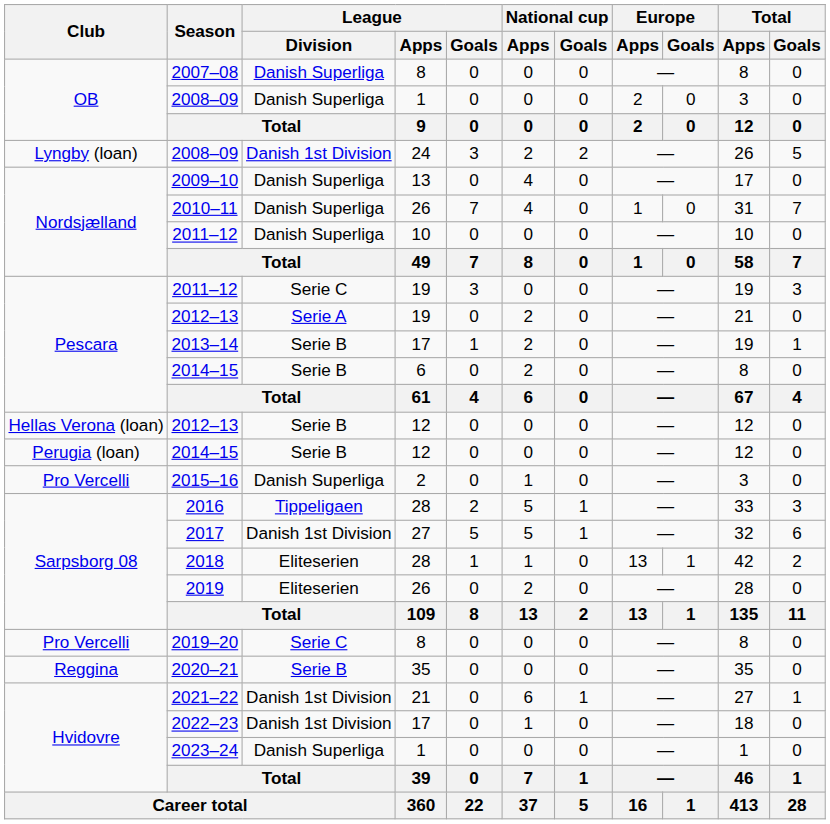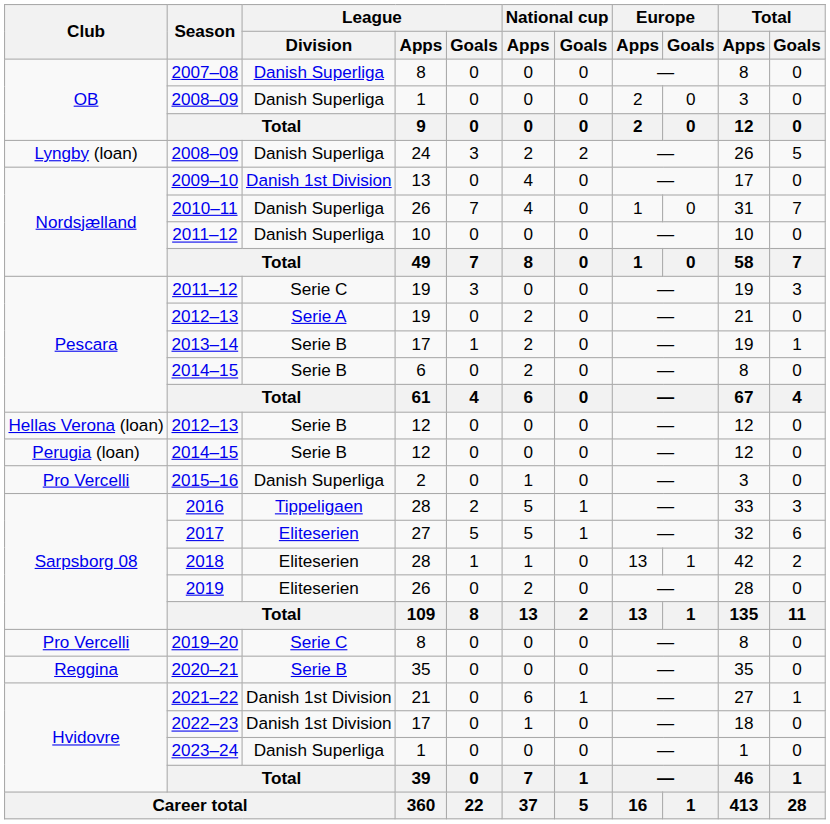 <table class="wikitable" style="text-align: center;">
 <tr>
 <th rowspan="2">Club</th>
 <th rowspan="2">Season</th>
 <th colspan="3">League</th>
 <th colspan="2">National cup</th>
 <th colspan="2">Europe</th>
 <th colspan="2">Total</th>
 </tr>
 <tr>
 <th>Division</th>
 <th>Apps</th>
 <th>Goals</th>
 <th>Apps</th>
 <th>Goals</th>
 <th>Apps</th>
 <th>Goals</th>
 <th>Apps</th>
 <th>Goals</th>
 </tr>
 <tr>
 <td rowspan="3"><a href='#'>OB</a></td>
 <td><a href='#'>2007–08</a></td>
 <td><a href='#'>Danish Superliga</a></td>
 <td>8</td>
 <td>0</td>
 <td>0</td>
 <td>0</td>
 <td colspan="2">—</td>
 <td>8</td>
 <td>0</td>
 </tr>
 <tr>
 <td><a href='#'>2008–09</a></td>
 <td>Danish Superliga</td>
 <td>1</td>
 <td>0</td>
 <td>0</td>
 <td>0</td>
 <td>2</td>
 <td>0</td>
 <td>3</td>
 <td>0</td>
 </tr>
 <tr>
 <th colspan="2">Total</th>
 <th>9</th>
 <th>0</th>
 <th>0</th>
 <th>0</th>
 <th>2</th>
 <th>0</th>
 <th>12</th>
 <th>0</th>
 </tr>
 <tr>
 <td><a href='#'>Lyngby</a> (loan)</td>
 <td><a href='#'>2008–09</a></td>
-<td><a href='#'>Danish 1st Division</a></td>
+<td>Danish Superliga</td>
 <td>24</td>
 <td>3</td>
 <td>2</td>
 <td>2</td>
 <td colspan="2">—</td>
 <td>26</td>
 <td>5</td>
 </tr>
 <tr>
 <td rowspan="4"><a href='#'>Nordsjælland</a></td>
 <td><a href='#'>2009–10</a></td>
-<td>Danish Superliga</td>
+<td><a href='#'>Danish 1st Division</a></td>
 <td>13</td>
 <td>0</td>
 <td>4</td>
 <td>0</td>
 <td colspan="2">—</td>
 <td>17</td>
 <td>0</td>
 </tr>
 <tr>
 <td><a href='#'>2010–11</a></td>
 <td>Danish Superliga</td>
 <td>26</td>
 <td>7</td>
 <td>4</td>
 <td>0</td>
 <td>1</td>
 <td>0</td>
 <td>31</td>
 <td>7</td>
 </tr>
 <tr>
 <td><a href='#'>2011–12</a></td>
 <td>Danish Superliga</td>
 <td>10</td>
 <td>0</td>
 <td>0</td>
 <td>0</td>
 <td colspan="2">—</td>
 <td>10</td>
 <td>0</td>
 </tr>
 <tr>
 <th colspan="2">Total</th>
 <th>49</th>
 <th>7</th>
 <th>8</th>
 <th>0</th>
 <th>1</th>
 <th>0</th>
 <th>58</th>
 <th>7</th>
 </tr>
 <tr>
 <td rowspan="5"><a href='#'>Pescara</a></td>
 <td><a href='#'>2011–12</a></td>
 <td>Serie C</td>
 <td>19</td>
 <td>3</td>
 <td>0</td>
 <td>0</td>
 <td colspan="2">—</td>
 <td>19</td>
 <td>3</td>
 </tr>
 <tr>
 <td><a href='#'>2012–13</a></td>
 <td><a href='#'>Serie A</a></td>
 <td>19</td>
 <td>0</td>
 <td>2</td>
 <td>0</td>
 <td colspan="2">—</td>
 <td>21</td>
 <td>0</td>
 </tr>
 <tr>
 <td><a href='#'>2013–14</a></td>
 <td>Serie B</td>
 <td>17</td>
 <td>1</td>
 <td>2</td>
 <td>0</td>
 <td colspan="2">—</td>
 <td>19</td>
 <td>1</td>
 </tr>
 <tr>
 <td><a href='#'>2014–15</a></td>
 <td>Serie B</td>
 <td>6</td>
 <td>0</td>
 <td>2</td>
 <td>0</td>
 <td colspan="2">—</td>
 <td>8</td>
 <td>0</td>
 </tr>
 <tr>
 <th colspan="2">Total</th>
 <th>61</th>
 <th>4</th>
 <th>6</th>
 <th>0</th>
 <th colspan="2">—</th>
 <th>67</th>
 <th>4</th>
 </tr>
 <tr>
 <td><a href='#'>Hellas Verona</a> (loan)</td>
 <td><a href='#'>2012–13</a></td>
 <td>Serie B</td>
 <td>12</td>
 <td>0</td>
 <td>0</td>
 <td>0</td>
 <td colspan="2">—</td>
 <td>12</td>
 <td>0</td>
 </tr>
 <tr>
 <td><a href='#'>Perugia</a> (loan)</td>
 <td><a href='#'>2014–15</a></td>
 <td>Serie B</td>
 <td>12</td>
 <td>0</td>
 <td>0</td>
 <td>0</td>
 <td colspan="2">—</td>
 <td>12</td>
 <td>0</td>
 </tr>
 <tr>
 <td><a href='#'>Pro Vercelli</a></td>
 <td><a href='#'>2015–16</a></td>
 <td>Danish Superliga</td>
 <td>2</td>
 <td>0</td>
 <td>1</td>
 <td>0</td>
 <td colspan="2">—</td>
 <td>3</td>
 <td>0</td>
 </tr>
 <tr>
 <td rowspan="5"><a href='#'>Sarpsborg 08</a></td>
 <td><a href='#'>2016</a></td>
 <td><a href='#'>Tippeligaen</a></td>
 <td>28</td>
 <td>2</td>
 <td>5</td>
 <td>1</td>
 <td colspan="2">—</td>
 <td>33</td>
 <td>3</td>
 </tr>
 <tr>
 <td><a href='#'>2017</a></td>
-<td>Danish 1st Division</td>
+<td><a href='#'>Eliteserien</a></td>
 <td>27</td>
 <td>5</td>
 <td>5</td>
 <td>1</td>
 <td colspan="2">—</td>
 <td>32</td>
 <td>6</td>
 </tr>
 <tr>
 <td><a href='#'>2018</a></td>
 <td>Eliteserien</td>
 <td>28</td>
 <td>1</td>
 <td>1</td>
 <td>0</td>
 <td>13</td>
 <td>1</td>
 <td>42</td>
 <td>2</td>
 </tr>
 <tr>
 <td><a href='#'>2019</a></td>
 <td>Eliteserien</td>
 <td>26</td>
 <td>0</td>
 <td>2</td>
 <td>0</td>
 <td colspan="2">—</td>
 <td>28</td>
 <td>0</td>
 </tr>
 <tr>
 <th colspan="2">Total</th>
 <th>109</th>
 <th>8</th>
 <th>13</th>
 <th>2</th>
 <th>13</th>
 <th>1</th>
 <th>135</th>
 <th>11</th>
 </tr>
 <tr>
 <td><a href='#'>Pro Vercelli</a></td>
 <td><a href='#'>2019–20</a></td>
 <td><a href='#'>Serie C</a></td>
 <td>8</td>
 <td>0</td>
 <td>0</td>
 <td>0</td>
 <td colspan="2">—</td>
 <td>8</td>
 <td>0</td>
 </tr>
 <tr>
 <td><a href='#'>Reggina</a></td>
 <td><a href='#'>2020–21</a></td>
 <td><a href='#'>Serie B</a></td>
 <td>35</td>
 <td>0</td>
 <td>0</td>
 <td>0</td>
 <td colspan="2">—</td>
 <td>35</td>
 <td>0</td>
 </tr>
 <tr>
 <td rowspan="4"><a href='#'>Hvidovre</a></td>
 <td><a href='#'>2021–22</a></td>
 <td>Danish 1st Division</td>
 <td>21</td>
 <td>0</td>
 <td>6</td>
 <td>1</td>
 <td colspan="2">—</td>
 <td>27</td>
 <td>1</td>
 </tr>
 <tr>
 <td><a href='#'>2022–23</a></td>
 <td>Danish 1st Division</td>
 <td>17</td>
 <td>0</td>
 <td>1</td>
 <td>0</td>
 <td colspan="2">—</td>
 <td>18</td>
 <td>0</td>
 </tr>
 <tr>
 <td><a href='#'>2023–24</a></td>
 <td>Danish Superliga</td>
 <td>1</td>
 <td>0</td>
 <td>0</td>
 <td>0</td>
 <td colspan="2">—</td>
 <td>1</td>
 <td>0</td>
 </tr>
 <tr>
 <th colspan="2">Total</th>
 <th>39</th>
 <th>0</th>
 <th>7</th>
 <th>1</th>
 <th colspan="2">—</th>
 <th>46</th>
 <th>1</th>
 </tr>
 <tr>
 <th colspan="3">Career total</th>
 <th>360</th>
 <th>22</th>
 <th>37</th>
 <th>5</th>
 <th>16</th>
 <th>1</th>
 <th>413</th>
 <th>28</th>
 </tr>
 </table>
